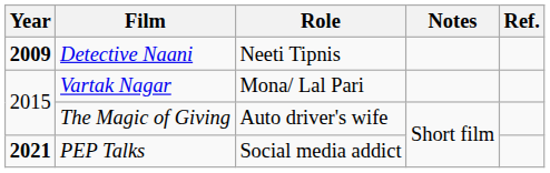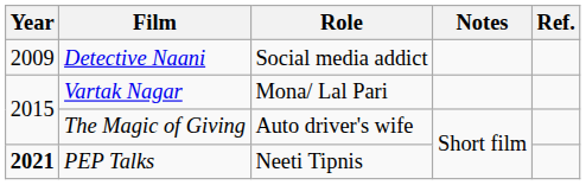 <table class="wikitable sortable">
 <tr>
 <th>Year</th>
 <th>Film</th>
 <th>Role</th>
 <th>Notes</th>
 <th>Ref.</th>
 </tr>
 <tr>
-<td><strong>2009</strong></td>
+<td>2009</td>
 <td><em><a href='#'>Detective Naani</a></em></td>
-<td>Neeti Tipnis</td>
+<td>Social media addict</td>
 <td></td>
 <td></td>
 </tr>
 <tr>
 <td rowspan="2">2015</td>
 <td><em><a href='#'>Vartak Nagar</a></em></td>
 <td>Mona/ Lal Pari</td>
 <td></td>
 <td></td>
 </tr>
 <tr>
 <td><em>The Magic of Giving</em></td>
 <td>Auto driver's wife</td>
 <td rowspan="2">Short film</td>
 <td></td>
 </tr>
 <tr>
 <td><strong>2021</strong></td>
 <td><em>PEP Talks</em></td>
-<td>Social media addict</td>
+<td>Neeti Tipnis</td>
 <td></td>
 </tr>
 </table>
